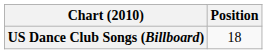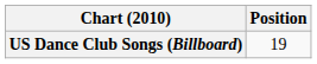 <table class="wikitable sortable plainrowheaders" style="text-align:center">
 <tr>
 <th scope="col">Chart (2010)</th>
 <th scope="col">Position</th>
 </tr>
 <tr>
 <th scope="row">US Dance Club Songs (<em>Billboard</em>)</th>
-<td style="text-align:center;">18</td>
+<td style="text-align:center;">19</td>
 </tr>
 </table>
